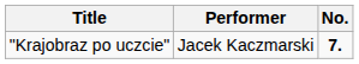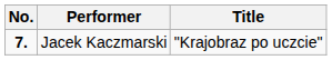 <table class="wikitable">
 <tr>
+<th>No.</th>
+<th>Performer</th>
 <th>Title</th>
-<th>Performer</th>
-<th>No.</th>
 </tr>
 <tr>
+<td style="text-align:center"><strong>7.</strong></td>
+<td style="text-align:center">Jacek Kaczmarski</td>
 <td>"Krajobraz po uczcie"</td>
-<td style="text-align:center">Jacek Kaczmarski</td>
-<td style="text-align:center"><strong>7.</strong></td>
 </tr>
 </table>
